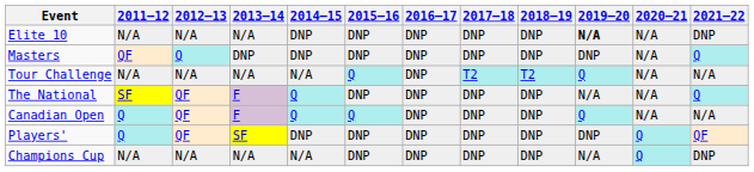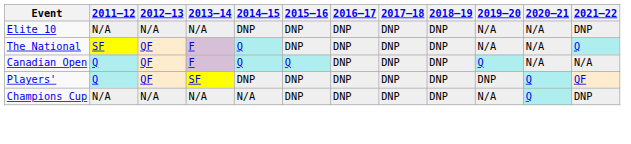 <table class="wikitable">
 <tr>
 <th>Event</th>
 <th><a href='#'>2011–12</a></th>
 <th><a href='#'>2012–13</a></th>
 <th><a href='#'>2013–14</a></th>
 <th><a href='#'>2014–15</a></th>
 <th><a href='#'>2015–16</a></th>
 <th><a href='#'>2016–17</a></th>
 <th><a href='#'>2017–18</a></th>
 <th><a href='#'>2018–19</a></th>
 <th><a href='#'>2019–20</a></th>
 <th><a href='#'>2020–21</a></th>
 <th><a href='#'>2021–22</a></th>
 </tr>
 <tr>
 <td><a href='#'>Elite 10</a></td>
 <td style="background:#EFEFEF;">N/A</td>
 <td style="background:#EFEFEF;">N/A</td>
 <td style="background:#EFEFEF;">N/A</td>
 <td style="background:#EFEFEF;">DNP</td>
 <td style="background:#EFEFEF;">DNP</td>
 <td style="background:#EFEFEF;">DNP</td>
 <td style="background:#EFEFEF;">DNP</td>
 <td style="background:#EFEFEF;">DNP</td>
-<td style="background:#EFEFEF;"><strong>N/A</strong></td>
+<td style="background:#EFEFEF;">N/A</td>
 <td style="background:#EFEFEF;">N/A</td>
 <td style="background:#EFEFEF;">DNP</td>
-</tr>
-<tr>
-<td><a href='#'>Masters</a></td>
-<td style="background:#ffebcd;"><a href='#'>QF</a></td>
-<td style="background:#afeeee;"><a href='#'>Q</a></td>
-<td style="background:#EFEFEF;">DNP</td>
-<td style="background:#EFEFEF;">DNP</td>
-<td style="background:#EFEFEF;">DNP</td>
-<td style="background:#EFEFEF;">DNP</td>
-<td style="background:#EFEFEF;">DNP</td>
-<td style="background:#EFEFEF;">DNP</td>
-<td style="background:#EFEFEF;">DNP</td>
-<td style="background:#EFEFEF;">N/A</td>
-<td style="background:#afeeee;"><a href='#'>Q</a></td>
-</tr>
-<tr>
-<td><a href='#'>Tour Challenge</a></td>
-<td style="background:#EFEFEF;">N/A</td>
-<td style="background:#EFEFEF;">N/A</td>
-<td style="background:#EFEFEF;">N/A</td>
-<td style="background:#EFEFEF;">N/A</td>
-<td style="background:#afeeee;"><a href='#'>Q</a></td>
-<td style="background:#EFEFEF;">DNP</td>
-<td style="background:#afeeee;"><a href='#'>T2</a></td>
-<td style="background:#afeeee;"><a href='#'>T2</a></td>
-<td style="background:#afeeee;"><a href='#'>Q</a></td>
-<td style="background:#EFEFEF;">N/A</td>
-<td style="background:#EFEFEF;">N/A</td>
 </tr>
 <tr>
 <td><a href='#'>The National</a></td>
 <td style="background:yellow;"><a href='#'>SF</a></td>
 <td style="background:#ffebcd;"><a href='#'>QF</a></td>
 <td style="background:thistle;"><a href='#'>F</a></td>
 <td style="background:#afeeee;"><a href='#'>Q</a></td>
 <td style="background:#EFEFEF;">DNP</td>
 <td style="background:#EFEFEF;">DNP</td>
 <td style="background:#EFEFEF;">DNP</td>
 <td style="background:#EFEFEF;">DNP</td>
 <td style="background:#EFEFEF;">N/A</td>
 <td style="background:#EFEFEF;">N/A</td>
 <td style="background:#afeeee;"><a href='#'>Q</a></td>
 </tr>
 <tr>
 <td><a href='#'>Canadian Open</a></td>
 <td style="background:#afeeee;"><a href='#'>Q</a></td>
 <td style="background:#ffebcd;"><a href='#'>QF</a></td>
 <td style="background:thistle;"><a href='#'>F</a></td>
 <td style="background:#afeeee;"><a href='#'>Q</a></td>
 <td style="background:#afeeee;"><a href='#'>Q</a></td>
 <td style="background:#EFEFEF;">DNP</td>
 <td style="background:#EFEFEF;">DNP</td>
 <td style="background:#EFEFEF;">DNP</td>
 <td style="background:#afeeee;"><a href='#'>Q</a></td>
 <td style="background:#EFEFEF;">N/A</td>
 <td style="background:#EFEFEF;">N/A</td>
 </tr>
 <tr>
 <td><a href='#'>Players'</a></td>
 <td style="background:#afeeee;"><a href='#'>Q</a></td>
 <td style="background:#ffebcd;"><a href='#'>QF</a></td>
 <td style="background:yellow;"><a href='#'>SF</a></td>
 <td style="background:#EFEFEF;">DNP</td>
 <td style="background:#EFEFEF;">DNP</td>
 <td style="background:#EFEFEF;">DNP</td>
 <td style="background:#EFEFEF;">DNP</td>
 <td style="background:#EFEFEF;">DNP</td>
 <td style="background:#EFEFEF;">DNP</td>
 <td style="background:#afeeee;"><a href='#'>Q</a></td>
 <td style="background:#ffebcd;"><a href='#'>QF</a></td>
 </tr>
 <tr>
 <td><a href='#'>Champions Cup</a></td>
 <td style="background:#EFEFEF;">N/A</td>
 <td style="background:#EFEFEF;">N/A</td>
 <td style="background:#EFEFEF;">N/A</td>
 <td style="background:#EFEFEF;">N/A</td>
 <td style="background:#EFEFEF;">DNP</td>
 <td style="background:#EFEFEF;">DNP</td>
 <td style="background:#EFEFEF;">DNP</td>
 <td style="background:#EFEFEF;">DNP</td>
 <td style="background:#EFEFEF;">N/A</td>
 <td style="background:#afeeee;"><a href='#'>Q</a></td>
 <td style="background:#EFEFEF;">DNP</td>
 </tr>
 </table>
